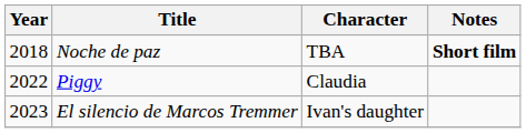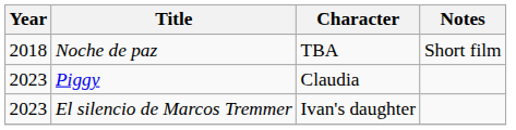 <table class="wikitable">
 <tr>
 <th>Year</th>
 <th>Title</th>
 <th>Character</th>
 <th>Notes</th>
 </tr>
 <tr>
 <td>2018</td>
 <td><em>Noche de paz</em></td>
 <td>TBA</td>
-<td><strong>Short film</strong></td>
+<td>Short film</td>
 </tr>
 <tr>
-<td>2022</td>
+<td>2023</td>
 <td><em><a href='#'>Piggy</a></em></td>
 <td>Claudia</td>
 <td></td>
 </tr>
 <tr>
 <td>2023</td>
 <td><em>El silencio de Marcos Tremmer</em></td>
 <td>Ivan's daughter</td>
 <td></td>
 </tr>
 <tr>
 </tr>
 </table>
